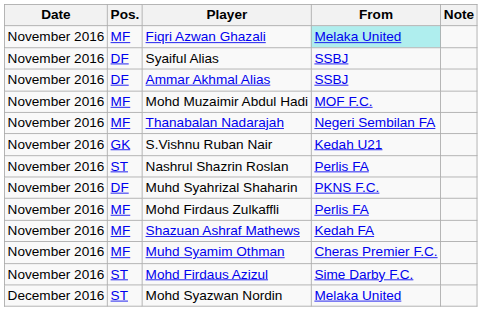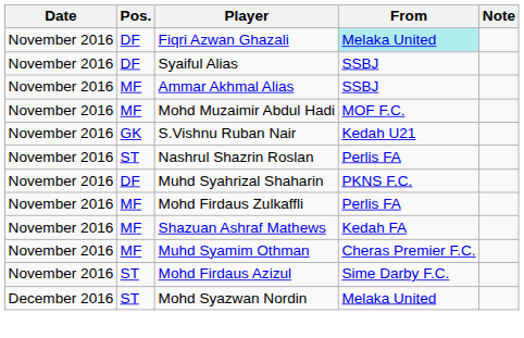 <table class="wikitable sortable">
 <tr>
 <th>Date</th>
 <th>Pos.</th>
 <th>Player</th>
 <th>From</th>
 <th>Note</th>
 </tr>
 <tr>
 <td>November 2016</td>
-<td><a href='#'>MF</a></td>
+<td><a href='#'>DF</a></td>
 <td> <a href='#'>Fiqri Azwan Ghazali</a></td>
 <td style="background: paleturquoise;"> <a href='#'>Melaka United</a></td>
 <td></td>
 </tr>
 <tr>
 <td>November 2016</td>
 <td><a href='#'>DF</a></td>
 <td> Syaiful Alias</td>
 <td> <a href='#'>SSBJ</a></td>
 <td></td>
 </tr>
 <tr>
 <td>November 2016</td>
-<td><a href='#'>DF</a></td>
+<td><a href='#'>MF</a></td>
 <td> <a href='#'>Ammar Akhmal Alias</a></td>
 <td> <a href='#'>SSBJ</a></td>
 <td></td>
 </tr>
 <tr>
 <td>November 2016</td>
 <td><a href='#'>MF</a></td>
 <td> Mohd Muzaimir Abdul Hadi</td>
 <td> <a href='#'>MOF F.C.</a></td>
-<td></td>
-</tr>
-<tr>
-<td>November 2016</td>
-<td><a href='#'>MF</a></td>
-<td> <a href='#'>Thanabalan Nadarajah</a></td>
-<td> <a href='#'>Negeri Sembilan FA</a></td>
 <td></td>
 </tr>
 <tr>
 <td>November 2016</td>
 <td><a href='#'>GK</a></td>
 <td> S.Vishnu Ruban Nair</td>
 <td> <a href='#'>Kedah U21</a></td>
 <td></td>
 </tr>
 <tr>
 <td>November 2016</td>
 <td><a href='#'>ST</a></td>
 <td> Nashrul Shazrin Roslan</td>
 <td> <a href='#'>Perlis FA</a></td>
 <td></td>
 </tr>
 <tr>
 <td>November 2016</td>
 <td><a href='#'>DF</a></td>
 <td> Muhd Syahrizal Shaharin</td>
 <td> <a href='#'>PKNS F.C.</a></td>
 <td></td>
 </tr>
 <tr>
 <td>November 2016</td>
 <td><a href='#'>MF</a></td>
 <td> Mohd Firdaus Zulkaffli</td>
 <td> <a href='#'>Perlis FA</a></td>
 <td></td>
 </tr>
 <tr>
 <td>November 2016</td>
 <td><a href='#'>MF</a></td>
 <td> <a href='#'>Shazuan Ashraf Mathews</a></td>
 <td> <a href='#'>Kedah FA</a></td>
 <td></td>
 </tr>
 <tr>
 <td>November 2016</td>
 <td><a href='#'>MF</a></td>
 <td> <a href='#'>Muhd Syamim Othman</a></td>
 <td> <a href='#'>Cheras Premier F.C.</a></td>
 <td></td>
 </tr>
 <tr>
 <td>November 2016</td>
 <td><a href='#'>ST</a></td>
 <td> <a href='#'>Mohd Firdaus Azizul</a></td>
 <td> <a href='#'>Sime Darby F.C.</a></td>
 <td></td>
 </tr>
 <tr>
 <td>December 2016</td>
 <td><a href='#'>ST</a></td>
 <td> Mohd Syazwan Nordin</td>
 <td> <a href='#'>Melaka United</a></td>
 <td></td>
 </tr>
 </table>
